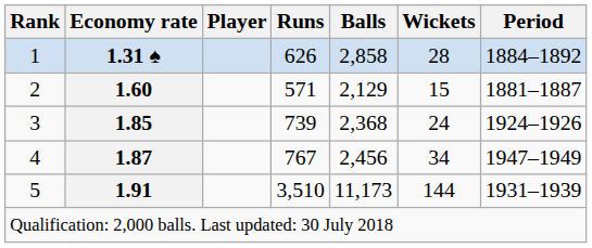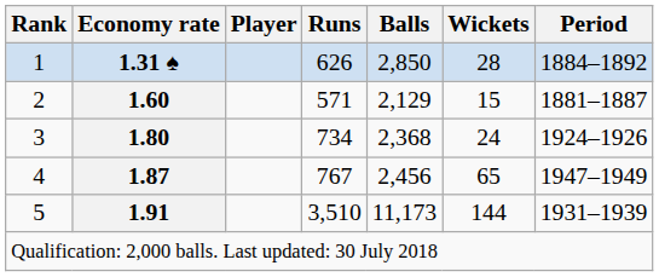 <table class="wikitable plainrowheaders sortable">
 <tr>
 <th scope=col>Rank</th>
 <th scope=col>Economy rate</th>
 <th scope=col>Player</th>
 <th scope=col>Runs</th>
 <th scope=col>Balls</th>
 <th scope=col>Wickets</th>
 <th scope=col>Period</th>
 </tr>
 <tr bgcolor=#cee0f2>
 <td align=center>1</td>
 <th scope=row style="background:#cee0f2; text-align:center;">1.31 ♠</th>
 <td></td>
 <td align=center>626</td>
-<td align=center>2,858</td>
+<td align=center>2,850</td>
 <td align=center>28</td>
 <td>1884–1892</td>
 </tr>
 <tr>
 <td align=center>2</td>
 <th scope=row style=text-align:center;>1.60</th>
 <td></td>
 <td align=center>571</td>
 <td align=center>2,129</td>
 <td align=center>15</td>
 <td>1881–1887</td>
 </tr>
 <tr>
 <td align=center>3</td>
-<th scope=row style=text-align:center;>1.85</th>
+<th scope=row style=text-align:center;>1.80</th>
 <td></td>
-<td align=center>739</td>
+<td align=center>734</td>
 <td align=center>2,368</td>
 <td align=center>24</td>
 <td>1924–1926</td>
 </tr>
 <tr>
 <td align=center>4</td>
 <th scope=row style=text-align:center;>1.87</th>
 <td></td>
 <td align=center>767</td>
 <td align=center>2,456</td>
-<td align=center>34</td>
+<td align=center>65</td>
 <td>1947–1949</td>
 </tr>
 <tr>
 <td align=center>5</td>
 <th scope=row style=text-align:center;>1.91</th>
 <td></td>
 <td align=center>3,510</td>
 <td align=center>11,173</td>
 <td align=center>144</td>
 <td>1931–1939</td>
 </tr>
 <tr class=sortbottom>
 <td colspan=7><small>Qualification: 2,000 balls. Last updated: 30 July 2018</small></td>
 </tr>
 </table>
